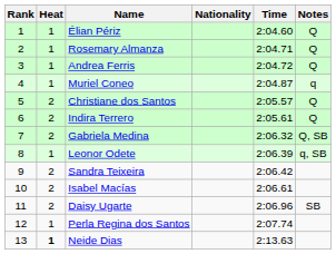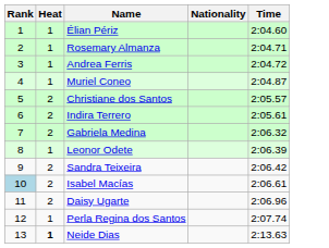 <table class="wikitable sortable" style="text-align:center;font-size:95%">
 <tr>
 <th>Rank</th>
 <th>Heat</th>
 <th>Name</th>
 <th>Nationality</th>
 <th>Time</th>
-<th>Notes</th>
 </tr>
 <tr bgcolor=ccffcc>
 <td>1</td>
 <td>1</td>
 <td align=left><a href='#'>Élian Périz</a></td>
 <td align=left></td>
 <td>2:04.60</td>
-<td>Q</td>
 </tr>
 <tr bgcolor=ccffcc>
 <td>2</td>
 <td>1</td>
 <td align=left><a href='#'>Rosemary Almanza</a></td>
 <td align=left></td>
 <td>2:04.71</td>
-<td>Q</td>
 </tr>
 <tr bgcolor=ccffcc>
 <td>3</td>
 <td>1</td>
 <td align=left><a href='#'>Andrea Ferris</a></td>
 <td align=left></td>
 <td>2:04.72</td>
-<td>Q</td>
 </tr>
 <tr bgcolor=ddffdd>
 <td>4</td>
 <td>1</td>
 <td align=left><a href='#'>Muriel Coneo</a></td>
 <td align=left></td>
 <td>2:04.87</td>
-<td>q</td>
 </tr>
 <tr bgcolor=ccffcc>
 <td>5</td>
 <td>2</td>
 <td align=left><a href='#'>Christiane dos Santos</a></td>
 <td align=left></td>
 <td>2:05.57</td>
-<td>Q</td>
 </tr>
 <tr bgcolor=ccffcc>
 <td>6</td>
 <td>2</td>
 <td align=left><a href='#'>Indira Terrero</a></td>
 <td align=left></td>
 <td>2:05.61</td>
-<td>Q</td>
 </tr>
 <tr bgcolor=ccffcc>
 <td>7</td>
 <td>2</td>
 <td align=left><a href='#'>Gabriela Medina</a></td>
 <td align=left></td>
 <td>2:06.32</td>
-<td>Q, SB</td>
 </tr>
 <tr bgcolor=ddffdd>
 <td>8</td>
 <td>1</td>
 <td align=left><a href='#'>Leonor Odete</a></td>
 <td align=left></td>
 <td>2:06.39</td>
-<td>q, SB</td>
 </tr>
 <tr>
 <td>9</td>
 <td>2</td>
 <td align=left><a href='#'>Sandra Teixeira</a></td>
 <td align=left></td>
 <td>2:06.42</td>
-<td></td>
 </tr>
 <tr>
-<td>10</td>
+<td style="background: lightblue;">10</td>
 <td>2</td>
 <td align=left><a href='#'>Isabel Macías</a></td>
 <td align=left></td>
 <td>2:06.61</td>
-<td></td>
 </tr>
 <tr>
 <td>11</td>
 <td>2</td>
 <td align=left><a href='#'>Daisy Ugarte</a></td>
 <td align=left></td>
 <td>2:06.96</td>
-<td>SB</td>
 </tr>
 <tr>
 <td>12</td>
 <td>1</td>
 <td align=left><a href='#'>Perla Regina dos Santos</a></td>
 <td align=left></td>
 <td>2:07.74</td>
-<td></td>
 </tr>
 <tr>
 <td>13</td>
 <td><strong>1</strong></td>
 <td align=left><a href='#'>Neide Dias</a></td>
 <td align=left></td>
 <td>2:13.63</td>
-<td></td>
 </tr>
 </table>
